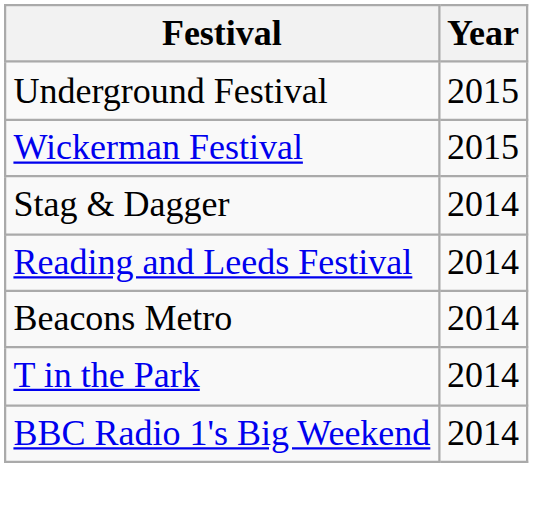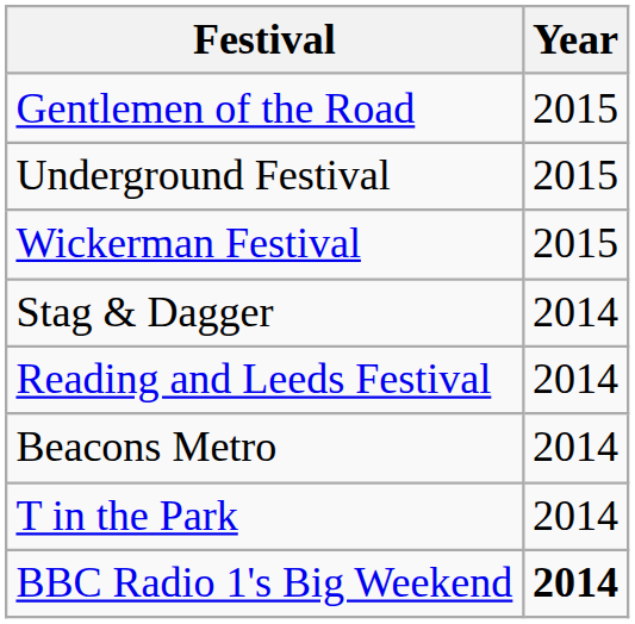 <table class="wikitable">
 <tr>
 <th>Festival</th>
 <th>Year</th>
+</tr>
+<tr>
+<td><a href='#'>Gentlemen of the Road</a></td>
+<td>2015</td>
 </tr>
 <tr>
 <td>Underground Festival</td>
 <td>2015</td>
 </tr>
 <tr>
 <td><a href='#'>Wickerman Festival</a></td>
 <td>2015</td>
 </tr>
 <tr>
 <td>Stag & Dagger</td>
 <td>2014</td>
 </tr>
 <tr>
 <td><a href='#'>Reading and Leeds Festival</a></td>
 <td>2014</td>
 </tr>
 <tr>
 <td>Beacons Metro</td>
 <td>2014</td>
 </tr>
 <tr>
 <td><a href='#'>T in the Park</a></td>
 <td>2014</td>
 </tr>
 <tr>
 <td><a href='#'>BBC Radio 1's Big Weekend</a></td>
-<td>2014</td>
+<td><strong>2014</strong></td>
 </tr>
 </table>
